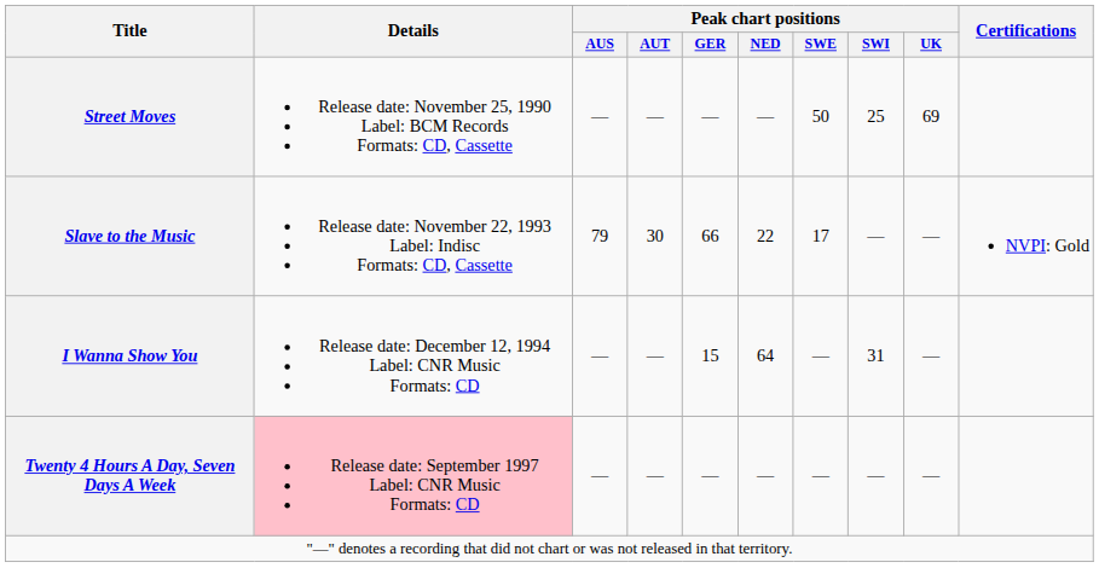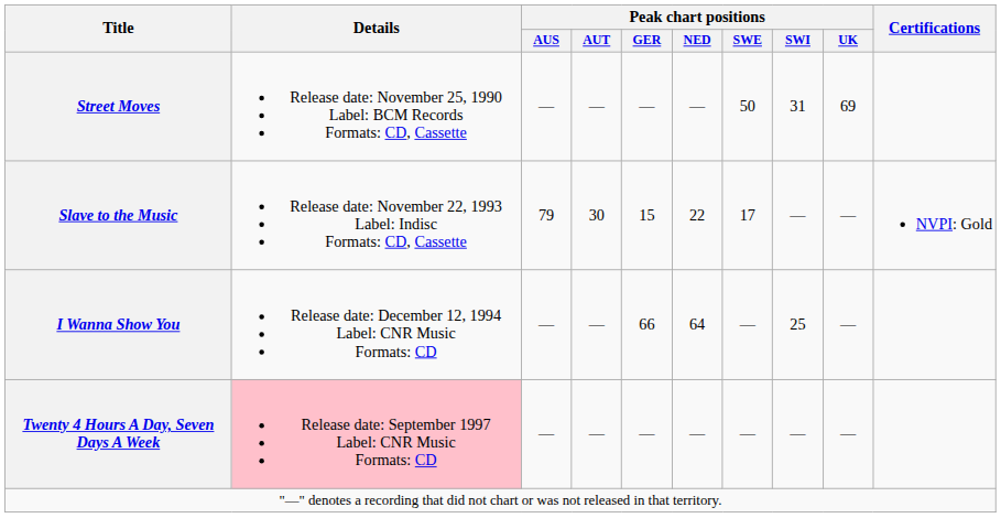 <table class="wikitable plainrowheaders" style="text-align:center;">
 <tr>
 <th rowspan="2" style="width:14em;">Title</th>
 <th rowspan="2" style="width:18em;">Details</th>
 <th colspan="7">Peak chart positions</th>
 <th rowspan="2"><a href='#'>Certifications</a></th>
 </tr>
 <tr style="font-size:smaller;">
 <th style="width:45px;"><a href='#'>AUS</a><br></th>
 <th style="width:45px;"><a href='#'>AUT</a><br></th>
 <th style="width:45px;"><a href='#'>GER</a><br></th>
 <th style="width:45px;"><a href='#'>NED</a><br></th>
 <th style="width:45px;"><a href='#'>SWE</a><br></th>
 <th style="width:45px;"><a href='#'>SWI</a><br></th>
 <th style="width:45px;"><a href='#'>UK</a><br></th>
 </tr>
 <tr>
 <th scope="row"><em><a href='#'>Street Moves</a></em></th>
 <td><br><ul><li>Release date: November 25, 1990</li><li>Label: BCM Records</li><li>Formats: <a href='#'>CD</a>, <a href='#'>Cassette</a></li></ul></td>
 <td>—</td>
 <td>—</td>
 <td>—</td>
 <td>—</td>
 <td>50</td>
-<td>25</td>
+<td>31</td>
 <td>69</td>
 <td></td>
 </tr>
 <tr>
 <th scope="row"><em><a href='#'>Slave to the Music</a></em></th>
 <td><br><ul><li>Release date: November 22, 1993</li><li>Label: Indisc</li><li>Formats: <a href='#'>CD</a>, <a href='#'>Cassette</a></li></ul></td>
 <td>79</td>
 <td>30</td>
-<td>66</td>
+<td>15</td>
 <td>22</td>
 <td>17</td>
 <td>—</td>
 <td>—</td>
 <td><br><ul><li><a href='#'>NVPI</a>: Gold</li></ul></td>
 </tr>
 <tr>
 <th scope="row"><em><a href='#'>I Wanna Show You</a></em></th>
 <td><br><ul><li>Release date: December 12, 1994</li><li>Label: CNR Music</li><li>Formats: <a href='#'>CD</a></li></ul></td>
 <td>—</td>
 <td>—</td>
-<td>15</td>
+<td>66</td>
 <td>64</td>
 <td>—</td>
-<td>31</td>
+<td>25</td>
 <td>—</td>
 <td></td>
 </tr>
 <tr>
 <th scope="row"><em><a href='#'>Twenty 4 Hours A Day, Seven Days A Week</a></em></th>
 <td style="background: pink;"><br><ul><li>Release date: September 1997</li><li>Label: CNR Music</li><li>Formats: <a href='#'>CD</a></li></ul></td>
 <td>—</td>
 <td>—</td>
 <td>—</td>
 <td>—</td>
 <td>—</td>
 <td>—</td>
 <td>—</td>
 <td></td>
 </tr>
 <tr>
 <td align="center" colspan="14" style="font-size:90%">"—" denotes a recording that did not chart or was not released in that territory.</td>
 </tr>
 </table>
